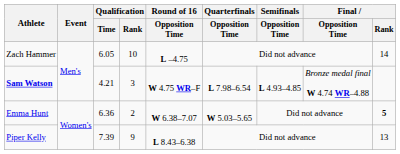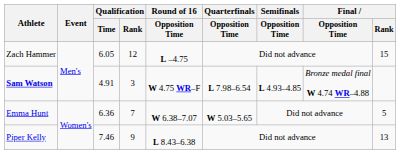 <table class=wikitable style=font-size:90%;text-align:center>
 <tr>
 <th rowspan=2>Athlete</th>
 <th rowspan=2>Event</th>
 <th colspan=2>Qualification</th>
 <th>Round of 16</th>
 <th>Quarterfinals</th>
 <th>Semifinals</th>
 <th colspan=2>Final / </th>
 </tr>
 <tr style=font-size:95%>
 <th>Time</th>
 <th>Rank</th>
 <th>Opposition<br>Time</th>
 <th>Opposition<br>Time</th>
 <th>Opposition<br>Time</th>
 <th>Opposition<br>Time</th>
 <th>Rank</th>
 </tr>
 <tr>
 <td align=left>Zach Hammer</td>
 <td align=left rowspan=2><a href='#'>Men's</a></td>
 <td>6.05</td>
-<td>10</td>
+<td>12</td>
 <td><br><strong>L</strong> –4.75</td>
 <td colspan=3>Did not advance</td>
-<td>14</td>
+<td>15</td>
 </tr>
 <tr>
 <td align=left><strong><a href='#'>Sam Watson</a></strong></td>
-<td>4.21</td>
+<td>4.91</td>
 <td>3</td>
 <td><br><strong>W</strong> 4.75 <strong><a href='#'>WR</a></strong>–F</td>
 <td><br><strong>L</strong> 7.98–6.54</td>
 <td><br><strong>L</strong> 4.93–4.85</td>
 <td><em>Bronze medal final</em><br><br><strong>W</strong> 4.74 <strong><a href='#'>WR</a></strong>–4.88</td>
 <td></td>
 </tr>
 <tr>
 <td align=left><a href='#'>Emma Hunt</a></td>
 <td align=left rowspan=2><a href='#'>Women's</a></td>
 <td>6.36</td>
-<td>2</td>
+<td>7</td>
 <td><br><strong>W</strong> 6.38–7.07</td>
 <td><br><strong>W</strong> 5.03–5.65</td>
 <td colspan=2>Did not advance</td>
-<td><strong>5</strong></td>
+<td>5</td>
 </tr>
 <tr>
 <td align=left><a href='#'>Piper Kelly</a></td>
-<td>7.39</td>
+<td>7.46</td>
 <td>9</td>
 <td><br><strong>L</strong> 8.43–6.38</td>
 <td colspan=3>Did not advance</td>
 <td>13</td>
 </tr>
 </table>
